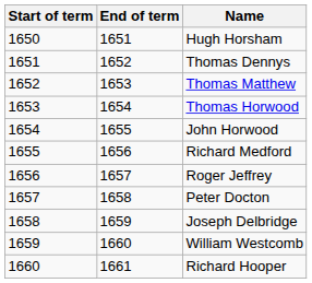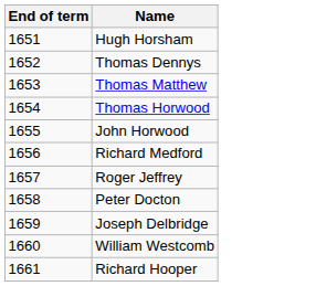 <table class="wikitable mw-collapsible mw-collapsed">
 <tr>
-<th>Start of term</th>
 <th>End of term</th>
 <th>Name</th>
 </tr>
 <tr>
-<td>1650</td>
 <td>1651</td>
 <td>Hugh Horsham</td>
 </tr>
 <tr>
-<td>1651</td>
 <td>1652</td>
 <td>Thomas Dennys</td>
 </tr>
 <tr>
-<td>1652</td>
 <td>1653</td>
 <td><a href='#'>Thomas Matthew</a></td>
 </tr>
 <tr>
-<td>1653</td>
 <td>1654</td>
 <td><a href='#'>Thomas Horwood</a></td>
 </tr>
 <tr>
-<td>1654</td>
 <td>1655</td>
 <td>John Horwood</td>
 </tr>
 <tr>
-<td>1655</td>
 <td>1656</td>
 <td>Richard Medford</td>
 </tr>
 <tr>
-<td>1656</td>
 <td>1657</td>
 <td>Roger Jeffrey</td>
 </tr>
 <tr>
-<td>1657</td>
 <td>1658</td>
 <td>Peter Docton</td>
 </tr>
 <tr>
-<td>1658</td>
 <td>1659</td>
 <td>Joseph Delbridge</td>
 </tr>
 <tr>
-<td>1659</td>
 <td>1660</td>
 <td>William Westcomb</td>
 </tr>
 <tr>
-<td>1660</td>
 <td>1661</td>
 <td>Richard Hooper</td>
 </tr>
 </table>
